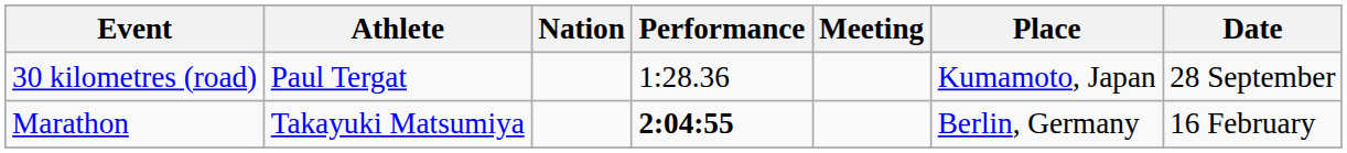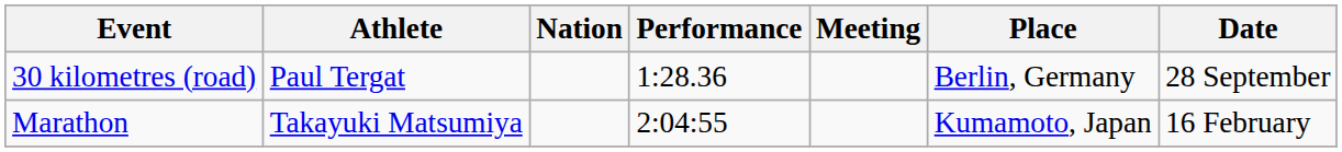 <table class="wikitable" border="1">
 <tr>
 <th>Event</th>
 <th>Athlete</th>
 <th>Nation</th>
 <th>Performance</th>
 <th>Meeting</th>
 <th>Place</th>
 <th>Date</th>
 </tr>
 <tr>
 <td><a href='#'>30 kilometres (road)</a></td>
 <td><a href='#'>Paul Tergat</a></td>
 <td></td>
 <td>1:28.36</td>
 <td></td>
-<td> <a href='#'>Kumamoto</a>, Japan</td>
+<td> <a href='#'>Berlin</a>, Germany</td>
 <td>28 September</td>
 </tr>
 <tr>
 <td><a href='#'>Marathon</a></td>
 <td><a href='#'>Takayuki Matsumiya</a></td>
 <td></td>
-<td><strong>2:04:55</strong></td>
+<td>2:04:55</td>
 <td></td>
-<td> <a href='#'>Berlin</a>, Germany</td>
+<td> <a href='#'>Kumamoto</a>, Japan</td>
 <td>16 February</td>
 </tr>
 </table>
